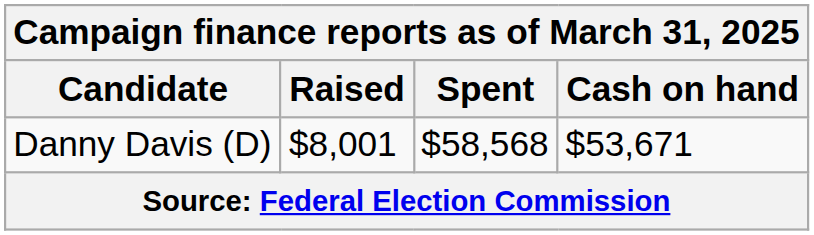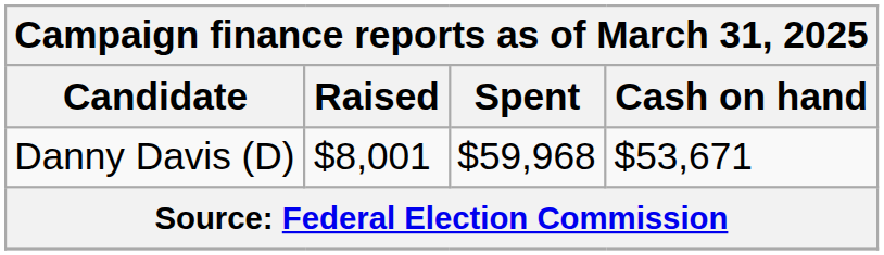 <table class="wikitable sortable">
 <tr>
 <th colspan=4>Campaign finance reports as of March 31, 2025</th>
 </tr>
 <tr style="text-align:center;">
 <th>Candidate</th>
 <th>Raised</th>
 <th>Spent</th>
 <th>Cash on hand</th>
 </tr>
 <tr>
 <td>Danny Davis (D)</td>
 <td>$8,001</td>
-<td>$58,568</td>
+<td>$59,968</td>
 <td>$53,671</td>
 </tr>
 <tr>
 <th colspan="4"><small>Source: <a href='#'>Federal Election Commission</a></small></th>
 </tr>
 </table>
